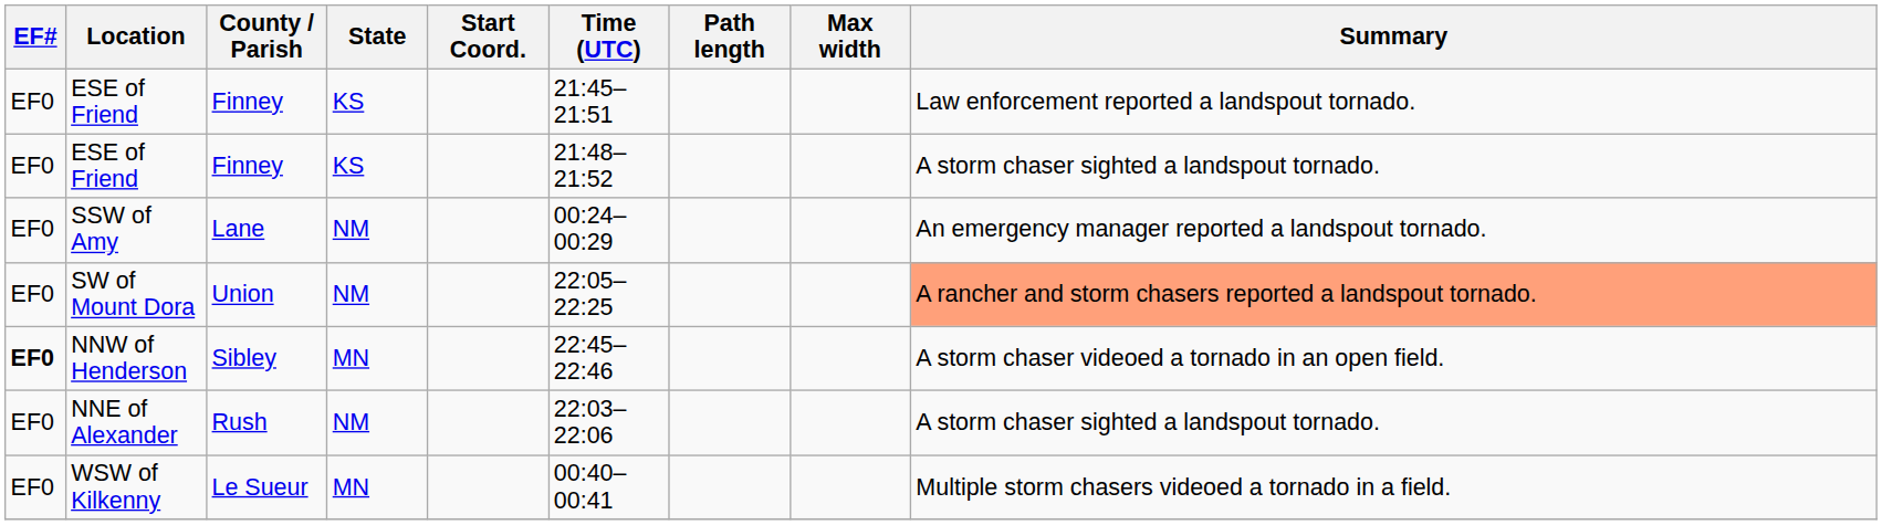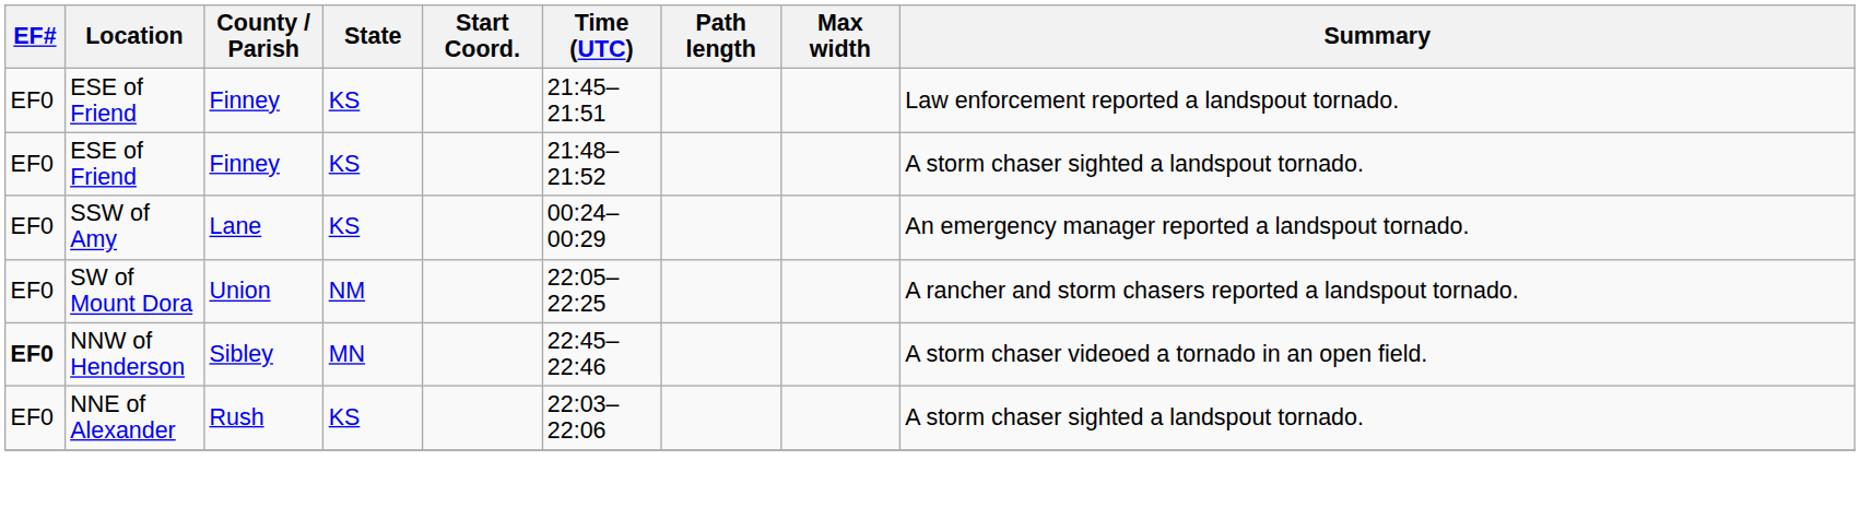 <table class="wikitable sortable" style="width:100%;">
 <tr>
 <th scope="col" style="width:3%; text-align:center;"><a href='#'>EF#</a></th>
 <th scope="col" style="width:7%; text-align:center;" class="unsortable">Location</th>
 <th scope="col" style="width:6%; text-align:center;" class="unsortable">County / Parish</th>
 <th scope="col" style="width:5%; text-align:center;">State</th>
 <th scope="col" style="width:6%; text-align:center;">Start Coord.</th>
 <th scope="col" style="width:6%; text-align:center;">Time (<a href='#'>UTC</a>)</th>
 <th scope="col" style="width:6%; text-align:center;">Path length</th>
 <th scope="col" style="width:6%; text-align:center;">Max width</th>
 <th scope="col" class="unsortable" style="width:48%; text-align:center;">Summary</th>
 </tr>
 <tr>
 <td bgcolor=>EF0</td>
 <td>ESE of <a href='#'>Friend</a></td>
 <td><a href='#'>Finney</a></td>
 <td><a href='#'>KS</a></td>
 <td></td>
 <td>21:45–21:51</td>
 <td></td>
 <td></td>
 <td>Law enforcement reported a landspout tornado.</td>
 </tr>
 <tr>
 <td bgcolor=>EF0</td>
 <td>ESE of <a href='#'>Friend</a></td>
 <td><a href='#'>Finney</a></td>
 <td><a href='#'>KS</a></td>
 <td></td>
 <td>21:48–21:52</td>
 <td></td>
 <td></td>
 <td>A storm chaser sighted a landspout tornado.</td>
 </tr>
 <tr>
 <td bgcolor=>EF0</td>
 <td>SSW of <a href='#'>Amy</a></td>
 <td><a href='#'>Lane</a></td>
-<td><a href='#'>NM</a></td>
+<td><a href='#'>KS</a></td>
 <td></td>
 <td>00:24–00:29</td>
 <td></td>
 <td></td>
 <td>An emergency manager reported a landspout tornado.</td>
 </tr>
 <tr>
 <td bgcolor=>EF0</td>
 <td>SW of <a href='#'>Mount Dora</a></td>
 <td><a href='#'>Union</a></td>
 <td><a href='#'>NM</a></td>
 <td></td>
 <td>22:05–22:25</td>
 <td></td>
 <td></td>
-<td style="background: lightsalmon;">A rancher and storm chasers reported a landspout tornado.</td>
+<td>A rancher and storm chasers reported a landspout tornado.</td>
 </tr>
 <tr>
 <td bgcolor=><strong>EF0</strong></td>
 <td>NNW of <a href='#'>Henderson</a></td>
 <td><a href='#'>Sibley</a></td>
 <td><a href='#'>MN</a></td>
 <td></td>
 <td>22:45–22:46</td>
 <td></td>
 <td></td>
 <td>A storm chaser videoed a tornado in an open field.</td>
 </tr>
 <tr>
 <td bgcolor=>EF0</td>
 <td>NNE of <a href='#'>Alexander</a></td>
 <td><a href='#'>Rush</a></td>
-<td><a href='#'>NM</a></td>
+<td><a href='#'>KS</a></td>
 <td></td>
 <td>22:03–22:06</td>
 <td></td>
 <td></td>
 <td>A storm chaser sighted a landspout tornado.</td>
 </tr>
 <tr>
-<td bgcolor=>EF0</td>
-<td>WSW of <a href='#'>Kilkenny</a></td>
-<td><a href='#'>Le Sueur</a></td>
-<td><a href='#'>MN</a></td>
-<td></td>
-<td>00:40–00:41</td>
-<td></td>
-<td></td>
-<td>Multiple storm chasers videoed a tornado in a field.</td>
-</tr>
-<tr>
 </tr>
 </table>
